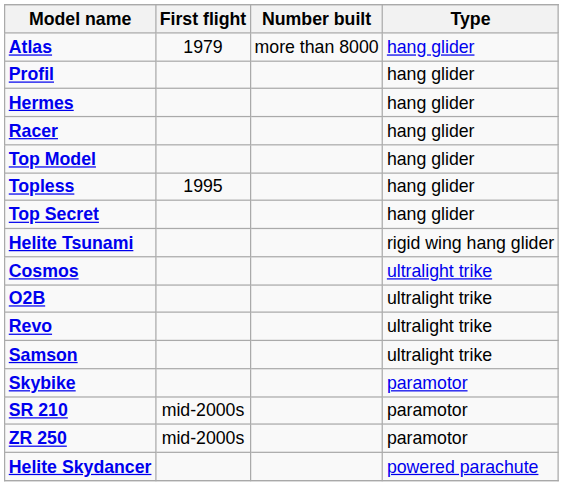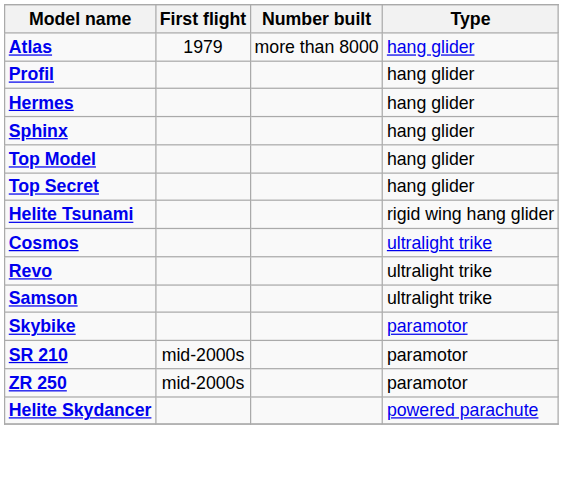 <table class="wikitable" align=center style="font-size:90%;">
 <tr>
 </tr>
 <tr style="background:#efefef;">
 <th>Model name</th>
 <th>First flight</th>
 <th>Number built</th>
 <th>Type</th>
 </tr>
 <tr>
 <td align=left><strong><a href='#'>Atlas</a></strong></td>
 <td align=center>1979</td>
 <td align=center>more than 8000</td>
 <td align=left><a href='#'>hang glider</a></td>
 </tr>
 <tr>
 <td align=left><strong><a href='#'>Profil</a></strong></td>
 <td align=center></td>
 <td align=center></td>
 <td align=left>hang glider</td>
 </tr>
 <tr>
 <td align=left><strong><a href='#'>Hermes</a></strong></td>
 <td align=center></td>
 <td align=center></td>
 <td align=left>hang glider</td>
 </tr>
 <tr>
-<td align=left><strong><a href='#'>Racer</a></strong></td>
+<td align=left><strong><a href='#'>Sphinx</a></strong></td>
 <td align=center></td>
 <td align=center></td>
 <td align=left>hang glider</td>
 </tr>
 <tr>
 <td align=left><strong><a href='#'>Top Model</a></strong></td>
 <td align=center></td>
-<td align=center></td>
-<td align=left>hang glider</td>
-</tr>
-<tr>
-<td align=left><strong><a href='#'>Topless</a></strong></td>
-<td align=center>1995</td>
 <td align=center></td>
 <td align=left>hang glider</td>
 </tr>
 <tr>
 <td align=left><strong><a href='#'>Top Secret</a></strong></td>
 <td align=center></td>
 <td align=center></td>
 <td align=left>hang glider</td>
 </tr>
 <tr>
 <td align=left><strong><a href='#'>Helite Tsunami</a></strong></td>
 <td align=center></td>
 <td align=center></td>
 <td align=left>rigid wing hang glider</td>
 </tr>
 <tr>
 <td align=left><strong><a href='#'>Cosmos</a></strong></td>
 <td align=center></td>
 <td align=center></td>
 <td align=left><a href='#'>ultralight trike</a></td>
-</tr>
-<tr>
-<td align=left><strong><a href='#'>O2B</a></strong></td>
-<td align=center></td>
-<td align=center></td>
-<td align=left>ultralight trike</td>
 </tr>
 <tr>
 <td align=left><strong><a href='#'>Revo</a></strong></td>
 <td align=center></td>
 <td align=center></td>
 <td align=left>ultralight trike</td>
 </tr>
 <tr>
 <td align=left><strong><a href='#'>Samson</a></strong></td>
 <td align=center></td>
 <td align=center></td>
 <td align=left>ultralight trike</td>
 </tr>
 <tr>
 <td align=left><strong><a href='#'>Skybike</a></strong></td>
 <td align=center></td>
 <td align=center></td>
 <td align=left><a href='#'>paramotor</a></td>
 </tr>
 <tr>
 <td align=left><strong><a href='#'>SR 210</a></strong></td>
 <td align=center>mid-2000s</td>
 <td align=center></td>
 <td align=left>paramotor</td>
 </tr>
 <tr>
 <td align=left><strong><a href='#'>ZR 250</a></strong></td>
 <td align=center>mid-2000s</td>
 <td align=center></td>
 <td align=left>paramotor</td>
 </tr>
 <tr>
 <td align=left><strong><a href='#'>Helite Skydancer</a></strong></td>
 <td align=center></td>
 <td align=center></td>
 <td align=left><a href='#'>powered parachute</a></td>
 </tr>
 <tr>
 </tr>
 </table>
